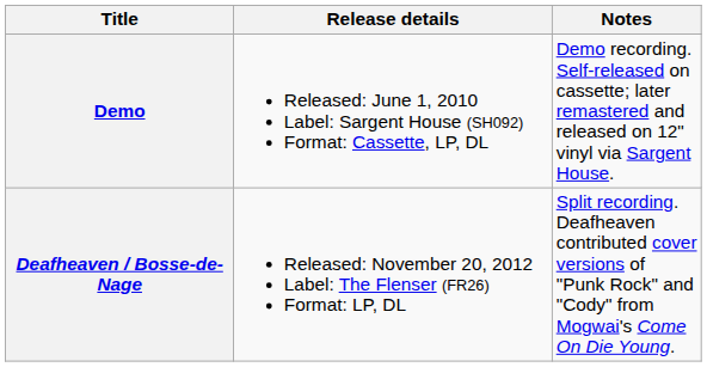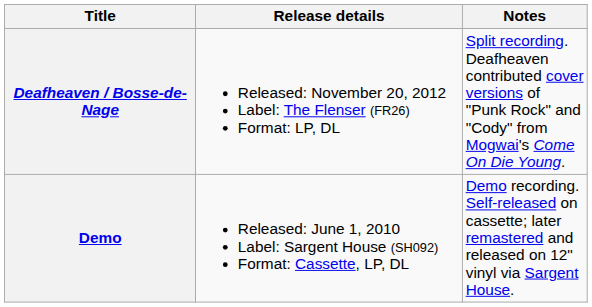 <table class ="wikitable plainrowheaders">
 <tr>
 <th style="width:12em;">Title</th>
 <th width="270">Release details</th>
 <th>Notes</th>
 </tr>
 <tr>
+<th scope="row"><em><a href='#'>Deafheaven / Bosse-de-Nage</a></em></th>
+<td><br><ul><li>Released: November 20, 2012</li><li>Label: <a href='#'>The Flenser</a> <small>(FR26)</small></li><li>Format: LP, DL</li></ul></td>
+<td><a href='#'>Split recording</a>. Deafheaven contributed <a href='#'>cover versions</a> of "Punk Rock" and "Cody" from <a href='#'>Mogwai</a>'s <em><a href='#'>Come On Die Young</a></em>.</td>
+</tr>
+<tr>
 <th scope="Row"><a href='#'>Demo</a></th>
 <td><br><ul><li>Released: June 1, 2010</li><li>Label: Sargent House <small>(SH092)</small></li><li>Format: <a href='#'>Cassette</a>, LP, DL</li></ul></td>
 <td><a href='#'>Demo</a> recording. <a href='#'>Self-released</a> on cassette; later <a href='#'>remastered</a> and released on 12" vinyl via <a href='#'>Sargent House</a>.</td>
 </tr>
-<tr>
-<th scope="row"><em><a href='#'>Deafheaven / Bosse-de-Nage</a></em></th>
-<td><br><ul><li>Released: November 20, 2012</li><li>Label: <a href='#'>The Flenser</a> <small>(FR26)</small></li><li>Format: LP, DL</li></ul></td>
-<td><a href='#'>Split recording</a>. Deafheaven contributed <a href='#'>cover versions</a> of "Punk Rock" and "Cody" from <a href='#'>Mogwai</a>'s <em><a href='#'>Come On Die Young</a></em>.</td>
-</tr>
 </table>
